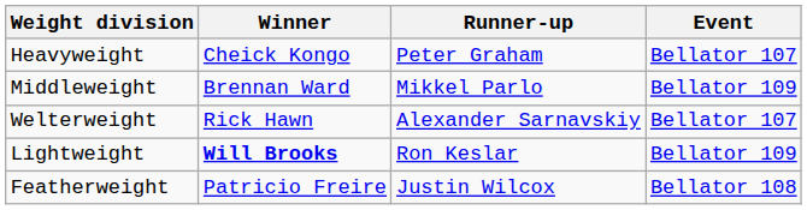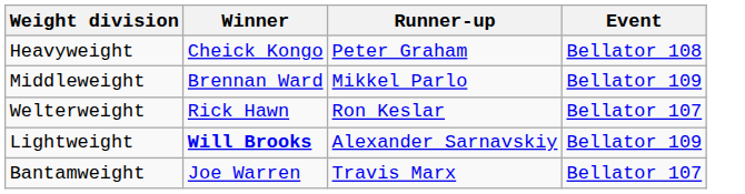 <table class="wikitable">
 <tr>
 <th>Weight division</th>
 <th>Winner</th>
 <th>Runner-up</th>
 <th>Event</th>
 </tr>
 <tr>
 <td>Heavyweight</td>
 <td><a href='#'>Cheick Kongo</a></td>
 <td><a href='#'>Peter Graham</a></td>
-<td><a href='#'>Bellator 107</a></td>
+<td><a href='#'>Bellator 108</a></td>
 </tr>
 <tr>
 <td>Middleweight</td>
 <td><a href='#'>Brennan Ward</a></td>
 <td><a href='#'>Mikkel Parlo</a></td>
 <td><a href='#'>Bellator 109</a></td>
 </tr>
 <tr>
 <td>Welterweight</td>
 <td><a href='#'>Rick Hawn</a></td>
-<td><a href='#'>Alexander Sarnavskiy</a></td>
+<td><a href='#'>Ron Keslar</a></td>
 <td><a href='#'>Bellator 107</a></td>
 </tr>
 <tr>
 <td>Lightweight</td>
 <td><strong><a href='#'>Will Brooks</a></strong></td>
-<td><a href='#'>Ron Keslar</a></td>
+<td><a href='#'>Alexander Sarnavskiy</a></td>
 <td><a href='#'>Bellator 109</a></td>
 </tr>
 <tr>
-<td>Featherweight</td>
-<td><a href='#'>Patricio Freire</a></td>
-<td><a href='#'>Justin Wilcox</a></td>
-<td><a href='#'>Bellator 108</a></td>
+<td>Bantamweight</td>
+<td><a href='#'>Joe Warren</a></td>
+<td><a href='#'>Travis Marx</a></td>
+<td><a href='#'>Bellator 107</a></td>
 </tr>
 </table>
